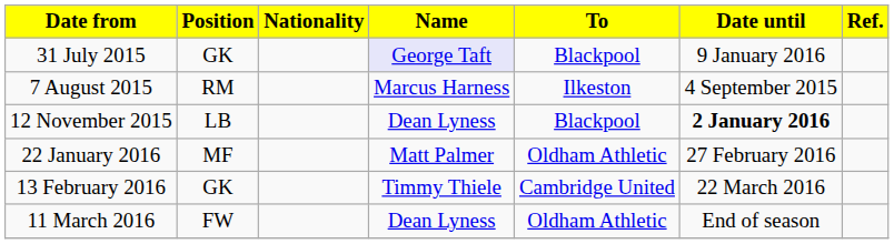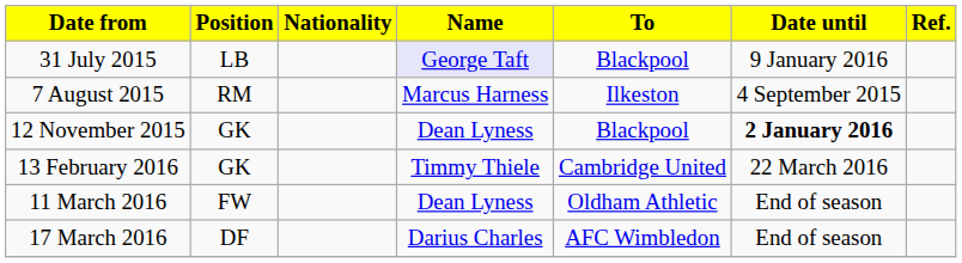 <table class="wikitable"  style="text-align:center">
 <tr>
 <th style="background:#FFFF00; color:#000000">Date from</th>
 <th style="background:#FFFF00; color:#000000">Position</th>
 <th style="background:#FFFF00; color:#000000">Nationality</th>
 <th style="background:#FFFF00; color:#000000">Name</th>
 <th style="background:#FFFF00; color:#000000">To</th>
 <th style="background:#FFFF00; color:#000000">Date until</th>
 <th style="background:#FFFF00; color:#000000">Ref.</th>
 </tr>
 <tr>
 <td>31 July 2015</td>
-<td>GK</td>
+<td>LB</td>
 <td></td>
 <td style="background: lavender;"><a href='#'>George Taft</a></td>
 <td><a href='#'>Blackpool</a></td>
 <td>9 January 2016</td>
 <td></td>
 </tr>
 <tr>
 <td>7 August 2015</td>
 <td>RM</td>
 <td></td>
 <td><a href='#'>Marcus Harness</a></td>
 <td><a href='#'>Ilkeston</a></td>
 <td>4 September 2015</td>
 <td></td>
 </tr>
 <tr>
 <td>12 November 2015</td>
-<td>LB</td>
+<td>GK</td>
 <td></td>
 <td><a href='#'>Dean Lyness</a></td>
 <td><a href='#'>Blackpool</a></td>
 <td><strong>2 January 2016</strong></td>
-<td></td>
-</tr>
-<tr>
-<td>22 January 2016</td>
-<td>MF</td>
-<td></td>
-<td><a href='#'>Matt Palmer</a></td>
-<td><a href='#'>Oldham Athletic</a></td>
-<td>27 February 2016</td>
 <td></td>
 </tr>
 <tr>
 <td>13 February 2016</td>
 <td>GK</td>
 <td></td>
 <td><a href='#'>Timmy Thiele</a></td>
 <td><a href='#'>Cambridge United</a></td>
 <td>22 March 2016</td>
 <td></td>
 </tr>
 <tr>
 <td>11 March 2016</td>
 <td>FW</td>
 <td></td>
 <td><a href='#'>Dean Lyness</a></td>
 <td><a href='#'>Oldham Athletic</a></td>
 <td>End of season</td>
 <td></td>
 </tr>
 <tr>
+<td>17 March 2016</td>
+<td>DF</td>
+<td></td>
+<td><a href='#'>Darius Charles</a></td>
+<td><a href='#'>AFC Wimbledon</a></td>
+<td>End of season</td>
+<td></td>
+</tr>
+<tr>
 </tr>
 </table>
